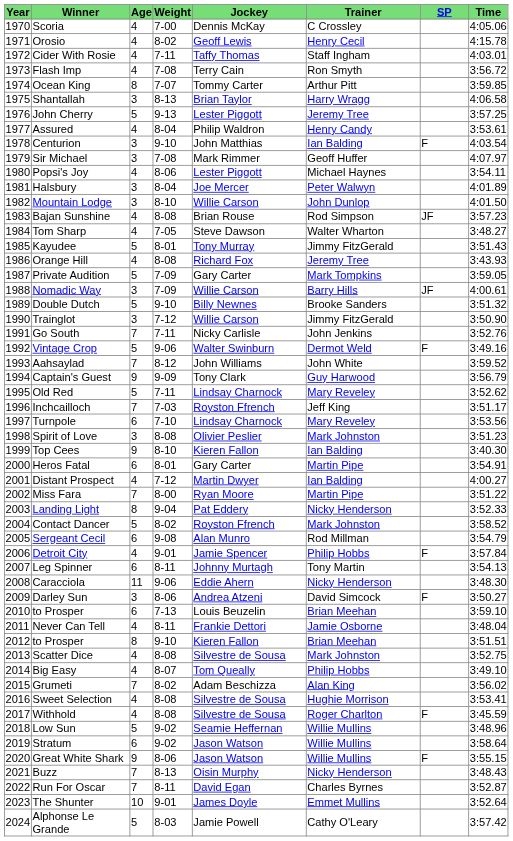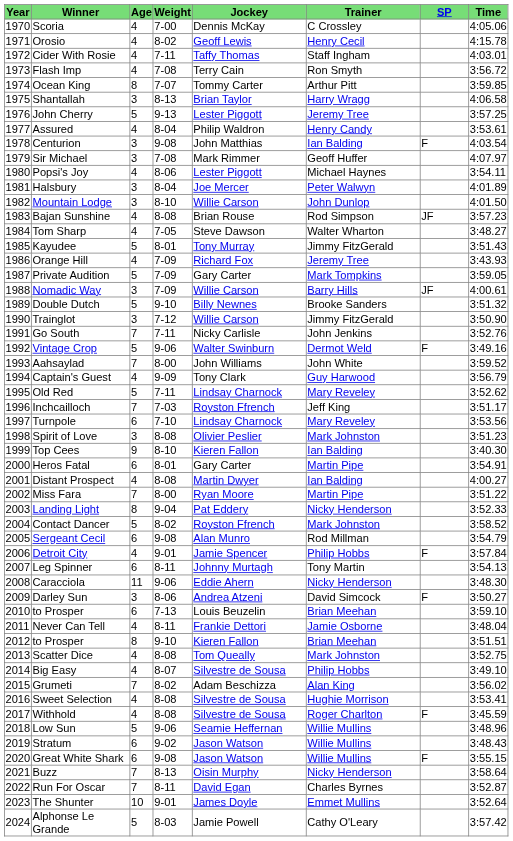 <table class = "sortable" | border="1" style="border-collapse: collapse; font-size:90%">
 <tr bgcolor="#77dd77" align="center">
 <th>Year</th>
 <th>Winner</th>
 <th>Age</th>
 <th>Weight</th>
 <th>Jockey</th>
 <th>Trainer</th>
 <th><a href='#'>SP</a></th>
 <th>Time</th>
 </tr>
 <tr>
 <td>1970</td>
 <td width=125px>Scoria</td>
 <td>4</td>
 <td>7-00</td>
 <td width=145px>Dennis McKay</td>
 <td width=145px>C Crossley</td>
 <td width=60px></td>
 <td>4:05.06</td>
 </tr>
 <tr>
 <td>1971</td>
 <td>Orosio</td>
 <td>4</td>
 <td>8-02</td>
 <td><a href='#'>Geoff Lewis</a></td>
 <td><a href='#'>Henry Cecil</a></td>
 <td></td>
 <td>4:15.78</td>
 </tr>
 <tr>
 <td>1972</td>
 <td>Cider With Rosie</td>
 <td>4</td>
 <td>7-11</td>
 <td><a href='#'>Taffy Thomas</a></td>
 <td>Staff Ingham</td>
 <td></td>
 <td>4:03.01</td>
 </tr>
 <tr>
 <td>1973</td>
 <td>Flash Imp</td>
 <td>4</td>
 <td>7-08</td>
 <td>Terry Cain</td>
 <td>Ron Smyth</td>
 <td></td>
 <td>3:56.72</td>
 </tr>
 <tr>
 <td>1974</td>
 <td>Ocean King</td>
 <td>8</td>
 <td>7-07</td>
 <td>Tommy Carter</td>
 <td>Arthur Pitt</td>
 <td></td>
 <td>3:59.85</td>
 </tr>
 <tr>
 <td>1975</td>
 <td>Shantallah</td>
 <td>3</td>
 <td>8-13</td>
 <td><a href='#'>Brian Taylor</a></td>
 <td><a href='#'>Harry Wragg</a></td>
 <td></td>
 <td>4:06.58</td>
 </tr>
 <tr>
 <td>1976</td>
 <td>John Cherry</td>
 <td>5</td>
 <td>9-13</td>
 <td><a href='#'>Lester Piggott</a></td>
 <td><a href='#'>Jeremy Tree</a></td>
 <td></td>
 <td>3:57.25</td>
 </tr>
 <tr>
 <td>1977</td>
 <td>Assured</td>
 <td>4</td>
 <td>8-04</td>
 <td>Philip Waldron</td>
 <td><a href='#'>Henry Candy</a></td>
 <td></td>
 <td>3:53.61</td>
 </tr>
 <tr>
 <td>1978</td>
 <td>Centurion</td>
 <td>3</td>
-<td>9-10</td>
+<td>9-08</td>
 <td>John Matthias</td>
 <td><a href='#'>Ian Balding</a></td>
 <td> F</td>
 <td>4:03.54</td>
 </tr>
 <tr>
 <td>1979</td>
 <td>Sir Michael</td>
 <td>3</td>
 <td>7-08</td>
 <td>Mark Rimmer</td>
 <td>Geoff Huffer</td>
 <td></td>
 <td>4:07.97</td>
 </tr>
 <tr>
 <td>1980</td>
 <td>Popsi's Joy</td>
 <td>4</td>
 <td>8-06</td>
 <td><a href='#'>Lester Piggott</a></td>
 <td>Michael Haynes</td>
 <td></td>
 <td>3:54.11</td>
 </tr>
 <tr>
 <td>1981</td>
 <td>Halsbury</td>
 <td>3</td>
 <td>8-04</td>
 <td><a href='#'>Joe Mercer</a></td>
 <td><a href='#'>Peter Walwyn</a></td>
 <td></td>
 <td>4:01.89</td>
 </tr>
 <tr>
 <td>1982</td>
 <td><a href='#'>Mountain Lodge</a></td>
 <td>3</td>
 <td>8-10</td>
 <td><a href='#'>Willie Carson</a></td>
 <td><a href='#'>John Dunlop</a></td>
 <td></td>
 <td>4:01.50</td>
 </tr>
 <tr>
 <td>1983</td>
 <td>Bajan Sunshine</td>
 <td>4</td>
 <td>8-08</td>
 <td>Brian Rouse</td>
 <td>Rod Simpson</td>
 <td> JF</td>
 <td>3:57.23</td>
 </tr>
 <tr>
 <td>1984</td>
 <td>Tom Sharp</td>
 <td>4</td>
 <td>7-05</td>
 <td>Steve Dawson</td>
 <td>Walter Wharton</td>
 <td></td>
 <td>3:48.27</td>
 </tr>
 <tr>
 <td>1985</td>
 <td>Kayudee</td>
 <td>5</td>
 <td>8-01</td>
 <td><a href='#'>Tony Murray</a></td>
 <td>Jimmy FitzGerald</td>
 <td></td>
 <td>3:51.43</td>
 </tr>
 <tr>
 <td>1986</td>
 <td>Orange Hill </td>
 <td>4</td>
-<td>8-08</td>
+<td>7-09</td>
 <td><a href='#'>Richard Fox</a></td>
 <td><a href='#'>Jeremy Tree</a></td>
 <td></td>
 <td>3:43.93</td>
 </tr>
 <tr>
 <td>1987</td>
 <td>Private Audition</td>
 <td>5</td>
 <td>7-09</td>
 <td>Gary Carter</td>
 <td><a href='#'>Mark Tompkins</a></td>
 <td></td>
 <td>3:59.05</td>
 </tr>
 <tr>
 <td>1988</td>
 <td><a href='#'>Nomadic Way</a></td>
 <td>3</td>
 <td>7-09</td>
 <td><a href='#'>Willie Carson</a></td>
 <td><a href='#'>Barry Hills</a></td>
 <td> JF</td>
 <td>4:00.61</td>
 </tr>
 <tr>
 <td>1989</td>
 <td>Double Dutch</td>
 <td>5</td>
 <td>9-10</td>
 <td><a href='#'>Billy Newnes</a></td>
 <td>Brooke Sanders</td>
 <td></td>
 <td>3:51.32</td>
 </tr>
 <tr>
 <td>1990</td>
 <td>Trainglot</td>
 <td>3</td>
 <td>7-12</td>
 <td><a href='#'>Willie Carson</a></td>
 <td>Jimmy FitzGerald</td>
 <td></td>
 <td>3:50.90</td>
 </tr>
 <tr>
 <td>1991</td>
 <td>Go South</td>
 <td>7</td>
 <td>7-11</td>
 <td>Nicky Carlisle</td>
 <td>John Jenkins</td>
 <td></td>
 <td>3:52.76</td>
 </tr>
 <tr>
 <td>1992</td>
 <td><a href='#'>Vintage Crop</a></td>
 <td>5</td>
 <td>9-06</td>
 <td><a href='#'>Walter Swinburn</a></td>
 <td><a href='#'>Dermot Weld</a></td>
 <td> F</td>
 <td>3:49.16</td>
 </tr>
 <tr>
 <td>1993</td>
 <td>Aahsaylad</td>
 <td>7</td>
-<td>8-12</td>
+<td>8-00</td>
 <td>John Williams</td>
 <td>John White</td>
 <td></td>
 <td>3:59.52</td>
 </tr>
 <tr>
 <td>1994</td>
 <td>Captain's Guest</td>
-<td>9</td>
+<td>4</td>
 <td>9-09</td>
 <td>Tony Clark</td>
 <td><a href='#'>Guy Harwood</a></td>
 <td></td>
 <td>3:56.79</td>
 </tr>
 <tr>
 <td>1995</td>
 <td>Old Red</td>
 <td>5</td>
 <td>7-11</td>
 <td><a href='#'>Lindsay Charnock</a></td>
 <td><a href='#'>Mary Reveley</a></td>
 <td></td>
 <td>3:52.62</td>
 </tr>
 <tr>
 <td>1996</td>
 <td>Inchcailloch</td>
 <td>7</td>
 <td>7-03</td>
 <td><a href='#'>Royston Ffrench</a></td>
 <td>Jeff King</td>
 <td></td>
 <td>3:51.17</td>
 </tr>
 <tr>
 <td>1997</td>
 <td>Turnpole</td>
 <td>6</td>
 <td>7-10</td>
 <td><a href='#'>Lindsay Charnock</a></td>
 <td><a href='#'>Mary Reveley</a></td>
 <td></td>
 <td>3:53.56</td>
 </tr>
 <tr>
 <td>1998</td>
 <td>Spirit of Love</td>
 <td>3</td>
 <td>8-08</td>
 <td><a href='#'>Olivier Peslier</a></td>
 <td><a href='#'>Mark Johnston</a></td>
 <td></td>
 <td>3:51.23</td>
 </tr>
 <tr>
 <td>1999</td>
 <td>Top Cees </td>
 <td>9</td>
 <td>8-10</td>
 <td><a href='#'>Kieren Fallon</a></td>
 <td><a href='#'>Ian Balding</a></td>
 <td></td>
 <td>3:40.30</td>
 </tr>
 <tr>
 <td>2000</td>
 <td>Heros Fatal</td>
 <td>6</td>
 <td>8-01</td>
 <td>Gary Carter</td>
 <td><a href='#'>Martin Pipe</a></td>
 <td></td>
 <td>3:54.91</td>
 </tr>
 <tr>
 <td>2001</td>
 <td>Distant Prospect</td>
 <td>4</td>
-<td>7-12</td>
+<td>8-08</td>
 <td><a href='#'>Martin Dwyer</a></td>
 <td><a href='#'>Ian Balding</a></td>
 <td></td>
 <td>4:00.27</td>
 </tr>
 <tr>
 <td>2002</td>
 <td>Miss Fara</td>
 <td>7</td>
 <td>8-00</td>
 <td><a href='#'>Ryan Moore</a></td>
 <td><a href='#'>Martin Pipe</a></td>
 <td></td>
 <td>3:51.22</td>
 </tr>
 <tr>
 <td>2003</td>
 <td><a href='#'>Landing Light</a></td>
 <td>8</td>
 <td>9-04</td>
 <td><a href='#'>Pat Eddery</a></td>
 <td><a href='#'>Nicky Henderson</a></td>
 <td></td>
 <td>3:52.33</td>
 </tr>
 <tr>
 <td>2004</td>
 <td>Contact Dancer</td>
 <td>5</td>
 <td>8-02</td>
 <td><a href='#'>Royston Ffrench</a></td>
 <td><a href='#'>Mark Johnston</a></td>
 <td></td>
 <td>3:58.52</td>
 </tr>
 <tr>
 <td>2005</td>
 <td><a href='#'>Sergeant Cecil</a></td>
 <td>6</td>
 <td>9-08</td>
 <td><a href='#'>Alan Munro</a></td>
 <td>Rod Millman</td>
 <td></td>
 <td>3:54.79</td>
 </tr>
 <tr>
 <td>2006</td>
 <td><a href='#'>Detroit City</a></td>
 <td>4</td>
 <td>9-01</td>
 <td><a href='#'>Jamie Spencer</a></td>
 <td><a href='#'>Philip Hobbs</a></td>
 <td> F</td>
 <td>3:57.84</td>
 </tr>
 <tr>
 <td>2007</td>
 <td>Leg Spinner</td>
 <td>6</td>
 <td>8-11</td>
 <td><a href='#'>Johnny Murtagh</a></td>
 <td>Tony Martin</td>
 <td></td>
 <td>3:54.13</td>
 </tr>
 <tr>
 <td>2008</td>
 <td>Caracciola</td>
 <td>11</td>
 <td>9-06</td>
 <td><a href='#'>Eddie Ahern</a></td>
 <td><a href='#'>Nicky Henderson</a></td>
 <td></td>
 <td>3:48.30</td>
 </tr>
 <tr>
 <td>2009</td>
 <td>Darley Sun</td>
 <td>3</td>
 <td>8-06</td>
 <td><a href='#'>Andrea Atzeni</a></td>
 <td>David Simcock</td>
 <td> F</td>
 <td>3:50.27</td>
 </tr>
 <tr>
 <td>2010</td>
 <td> to Prosper</td>
 <td>6</td>
 <td>7-13</td>
 <td>Louis Beuzelin</td>
 <td><a href='#'>Brian Meehan</a></td>
 <td></td>
 <td>3:59.10</td>
 </tr>
 <tr>
 <td>2011</td>
 <td>Never Can Tell</td>
 <td>4</td>
 <td>8-11</td>
 <td><a href='#'>Frankie Dettori</a></td>
 <td><a href='#'>Jamie Osborne</a></td>
 <td></td>
 <td>3:48.04</td>
 </tr>
 <tr>
 <td>2012</td>
 <td> to Prosper</td>
 <td>8</td>
 <td>9-10</td>
 <td><a href='#'>Kieren Fallon</a></td>
 <td><a href='#'>Brian Meehan</a></td>
 <td></td>
 <td>3:51.51</td>
 </tr>
 <tr>
 <td>2013</td>
 <td>Scatter Dice</td>
 <td>4</td>
 <td>8-08</td>
-<td><a href='#'>Silvestre de Sousa</a></td>
+<td><a href='#'>Tom Queally</a></td>
 <td><a href='#'>Mark Johnston</a></td>
 <td></td>
 <td>3:52.75</td>
 </tr>
 <tr>
 <td>2014</td>
 <td>Big Easy</td>
 <td>4</td>
 <td>8-07</td>
-<td><a href='#'>Tom Queally</a></td>
+<td><a href='#'>Silvestre de Sousa</a></td>
 <td><a href='#'>Philip Hobbs</a></td>
 <td></td>
 <td>3:49.10</td>
 </tr>
 <tr>
 <td>2015</td>
 <td>Grumeti</td>
 <td>7</td>
 <td>8-02</td>
 <td>Adam Beschizza</td>
 <td><a href='#'>Alan King</a></td>
 <td></td>
 <td>3:56.02</td>
 </tr>
 <tr>
 <td>2016</td>
 <td>Sweet Selection</td>
 <td>4</td>
 <td>8-08</td>
 <td><a href='#'>Silvestre de Sousa</a></td>
 <td><a href='#'>Hughie Morrison</a></td>
 <td></td>
 <td>3:53.41</td>
 </tr>
 <tr>
 <td>2017</td>
 <td>Withhold</td>
 <td>4</td>
 <td>8-08</td>
 <td><a href='#'>Silvestre de Sousa</a></td>
 <td><a href='#'>Roger Charlton</a></td>
 <td> F</td>
 <td>3:45.59</td>
 </tr>
 <tr>
 <td>2018</td>
 <td>Low Sun</td>
 <td>5</td>
-<td>9-02</td>
+<td>9-06</td>
 <td><a href='#'>Seamie Heffernan</a></td>
 <td><a href='#'>Willie Mullins</a></td>
 <td></td>
 <td>3:48.96</td>
 </tr>
 <tr>
 <td>2019</td>
 <td>Stratum</td>
 <td>6</td>
 <td>9-02</td>
 <td><a href='#'>Jason Watson</a></td>
 <td><a href='#'>Willie Mullins</a></td>
 <td></td>
-<td>3:58.64</td>
+<td>3:48.43</td>
 </tr>
 <tr>
 <td>2020</td>
 <td>Great White Shark</td>
-<td>9</td>
-<td>8-06</td>
+<td>6</td>
+<td>9-08</td>
 <td><a href='#'>Jason Watson</a></td>
 <td><a href='#'>Willie Mullins</a></td>
 <td> F</td>
 <td>3:55.15</td>
 </tr>
 <tr>
 <td>2021</td>
 <td>Buzz</td>
 <td>7</td>
 <td>8-13</td>
 <td><a href='#'>Oisin Murphy</a></td>
 <td><a href='#'>Nicky Henderson</a></td>
 <td></td>
-<td>3:48.43</td>
+<td>3:58.64</td>
 </tr>
 <tr>
 <td>2022</td>
 <td>Run For Oscar</td>
 <td>7</td>
 <td>8-11</td>
 <td><a href='#'>David Egan</a></td>
 <td>Charles Byrnes</td>
 <td></td>
 <td>3:52.87</td>
 </tr>
 <tr>
 <td>2023</td>
 <td>The Shunter</td>
 <td>10</td>
 <td>9-01</td>
 <td><a href='#'>James Doyle</a></td>
 <td><a href='#'>Emmet Mullins</a></td>
 <td></td>
 <td>3:52.64</td>
 </tr>
 <tr>
 <td>2024</td>
 <td>Alphonse Le Grande</td>
 <td>5</td>
 <td>8-03</td>
 <td>Jamie Powell</td>
 <td>Cathy O'Leary</td>
 <td></td>
 <td>3:57.42</td>
 </tr>
 </table>
